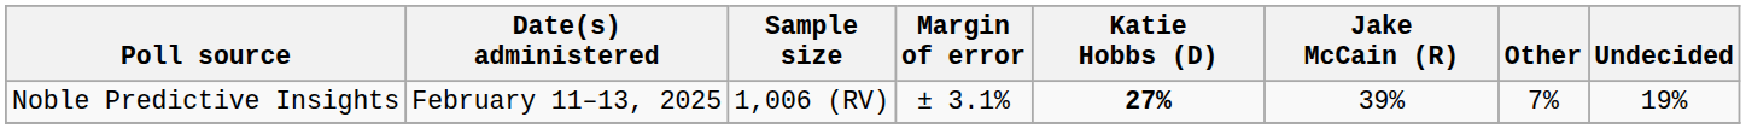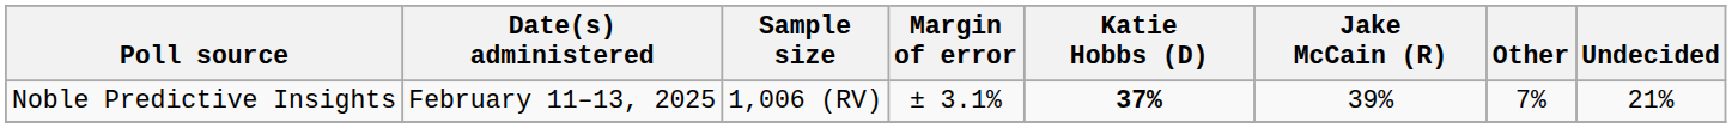 <table class="wikitable" style="font-size:90%;text-align:center;">
 <tr valign=bottom>
 <th>Poll source</th>
 <th>Date(s)<br>administered</th>
 <th>Sample<br>size</th>
 <th>Margin<br>of error</th>
 <th style="width:100px;">Katie<br>Hobbs (D)</th>
 <th style="width:100px;">Jake<br>McCain (R)</th>
 <th>Other</th>
 <th>Undecided</th>
 </tr>
 <tr>
 <td style="text-align:left;">Noble Predictive Insights</td>
 <td>February 11–13, 2025</td>
 <td>1,006 (RV)</td>
 <td>± 3.1%</td>
-<td><strong>27%</strong></td>
+<td><strong>37%</strong></td>
 <td>39%</td>
 <td>7%</td>
-<td>19%</td>
+<td>21%</td>
 </tr>
 <tr>
 </tr>
 </table>
